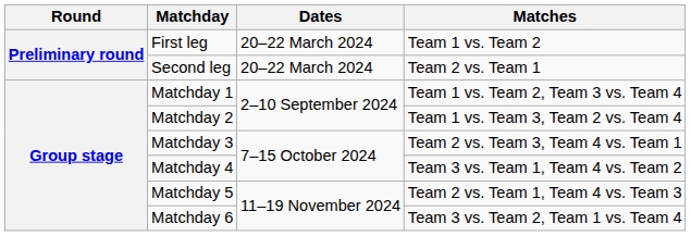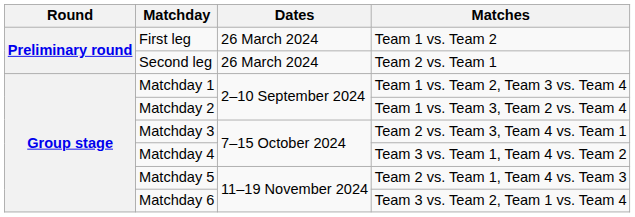 <table class="wikitable">
 <tr>
 <th rowspan=1>Round</th>
 <th rowspan=1>Matchday</th>
 <th colspan=1>Dates</th>
 <th rowspan=1>Matches</th>
 </tr>
 <tr>
 <th rowspan="2"><a href='#'>Preliminary round</a></th>
 <td>First leg</td>
-<td>20–22 March 2024</td>
+<td>26 March 2024</td>
 <td>Team 1 vs. Team 2</td>
 </tr>
 <tr>
 <td>Second leg</td>
-<td>20–22 March 2024</td>
+<td>26 March 2024</td>
 <td>Team 2 vs. Team 1</td>
 </tr>
 <tr>
 <th rowspan=6><a href='#'>Group stage</a></th>
 <td>Matchday 1</td>
 <td rowspan=2>2–10 September 2024</td>
 <td>Team 1 vs. Team 2, Team 3 vs. Team 4</td>
 </tr>
 <tr>
 <td>Matchday 2</td>
 <td>Team 1 vs. Team 3, Team 2 vs. Team 4</td>
 </tr>
 <tr>
 <td>Matchday 3</td>
 <td rowspan=2>7–15 October 2024</td>
 <td>Team 2 vs. Team 3, Team 4 vs. Team 1</td>
 </tr>
 <tr>
 <td>Matchday 4</td>
 <td>Team 3 vs. Team 1, Team 4 vs. Team 2</td>
 </tr>
 <tr>
 <td>Matchday 5</td>
 <td rowspan=2>11–19 November 2024</td>
 <td>Team 2 vs. Team 1, Team 4 vs. Team 3</td>
 </tr>
 <tr>
 <td>Matchday 6</td>
 <td>Team 3 vs. Team 2, Team 1 vs. Team 4</td>
 </tr>
 </table>
